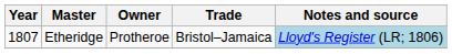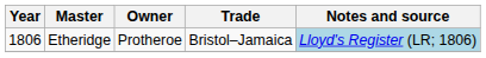 <table class="sortable wikitable">
 <tr>
 <th>Year</th>
 <th>Master</th>
 <th>Owner</th>
 <th>Trade</th>
 <th>Notes and source</th>
 </tr>
 <tr>
-<td>1807</td>
+<td>1806</td>
 <td>Etheridge</td>
 <td>Protheroe</td>
 <td>Bristol–Jamaica</td>
 <td style="background: lightblue;"><em><a href='#'>Lloyd's Register</a></em> (LR; 1806)</td>
 </tr>
 <tr>
 </tr>
 </table>
